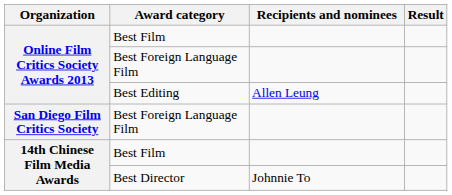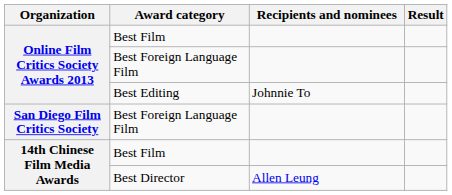 <table class="wikitable">
 <tr>
 <th scope="col" style="width:120px;">Organization</th>
 <th scope="col" style="width:160px;">Award category</th>
 <th scope="col" style="width:180px;">Recipients and nominees</th>
 <th scope="col" style="width:10px;">Result</th>
 </tr>
 <tr>
 <th scope="row" rowspan=3><a href='#'>Online Film Critics Society Awards 2013</a></th>
 <td>Best Film</td>
 <td></td>
 <td></td>
 </tr>
 <tr>
 <td>Best Foreign Language Film</td>
 <td></td>
 <td></td>
 </tr>
 <tr>
 <td>Best Editing</td>
-<td><a href='#'>Allen Leung</a></td>
+<td>Johnnie To</td>
 <td></td>
 </tr>
 <tr>
 <th scope="row"><a href='#'>San Diego Film Critics Society</a></th>
 <td>Best Foreign Language Film</td>
 <td></td>
 <td></td>
 </tr>
 <tr>
 <th scope="row" rowspan=2>14th Chinese Film Media Awards</th>
 <td>Best Film</td>
 <td></td>
 <td></td>
 </tr>
 <tr>
 <td>Best Director</td>
-<td>Johnnie To</td>
+<td><a href='#'>Allen Leung</a></td>
 <td></td>
 </tr>
 </table>
